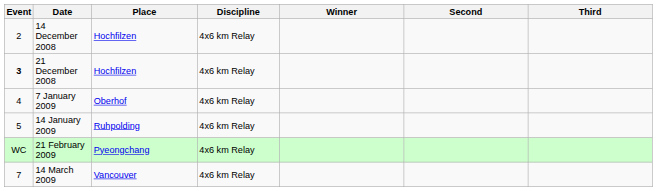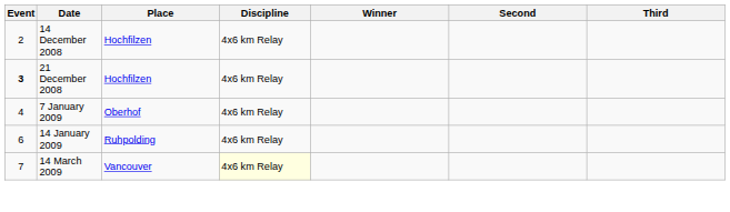 <table class="wikitable" style="font-size:95%;">
 <tr>
 <th width="30">Event</th>
 <th width="90">Date</th>
 <th width="169">Place</th>
 <th width="130">Discipline</th>
 <th width="200">Winner</th>
 <th width="200">Second</th>
 <th width="200">Third</th>
 </tr>
 <tr>
 <td align=center>2</td>
 <td>14 December 2008</td>
 <td> <a href='#'>Hochfilzen</a></td>
 <td>4x6 km Relay</td>
 <td></td>
 <td></td>
 <td></td>
 </tr>
 <tr>
 <td align=center><strong>3</strong></td>
 <td>21 December 2008</td>
 <td> <a href='#'>Hochfilzen</a></td>
 <td>4x6 km Relay</td>
 <td></td>
 <td></td>
 <td></td>
 </tr>
 <tr>
 <td align=center>4</td>
 <td>7 January 2009</td>
 <td> <a href='#'>Oberhof</a></td>
 <td>4x6 km Relay</td>
 <td></td>
 <td></td>
 <td></td>
 </tr>
 <tr>
-<td align=center>5</td>
+<td align=center>6</td>
 <td>14 January 2009</td>
 <td> <a href='#'>Ruhpolding</a></td>
-<td>4x6 km Relay</td>
-<td></td>
-<td></td>
-<td></td>
-</tr>
-<tr style="background:#CCFFCC">
-<td align=center>WC</td>
-<td>21 February 2009</td>
-<td> <a href='#'>Pyeongchang</a></td>
 <td>4x6 km Relay</td>
 <td></td>
 <td></td>
 <td></td>
 </tr>
 <tr>
 <td align=center>7</td>
 <td>14 March 2009</td>
 <td> <a href='#'>Vancouver</a></td>
-<td>4x6 km Relay</td>
+<td style="background: lightyellow;">4x6 km Relay</td>
 <td></td>
 <td></td>
 <td></td>
 </tr>
 </table>
